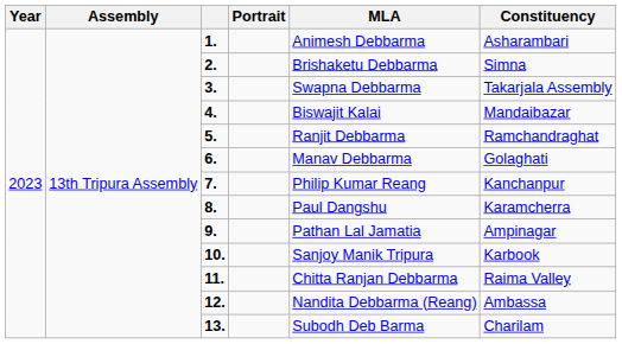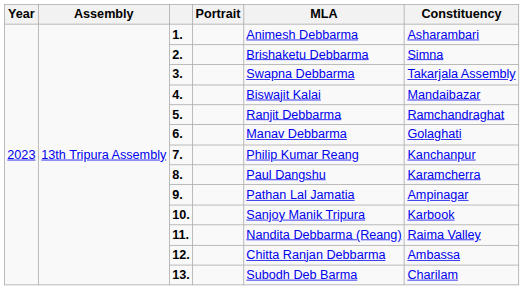 <table class="wikitable">
 <tr>
 <th>Year</th>
 <th>Assembly</th>
 <th></th>
 <th>Portrait</th>
 <th>MLA</th>
 <th>Constituency</th>
 </tr>
 <tr>
 <td rowspan="13"><a href='#'>2023</a></td>
 <td rowspan="13"><a href='#'>13th Tripura Assembly</a></td>
 <td><strong>1.</strong></td>
 <td></td>
 <td><a href='#'>Animesh Debbarma</a></td>
 <td><a href='#'>Asharambari</a></td>
 </tr>
 <tr>
 <td><strong>2.</strong></td>
 <td></td>
 <td><a href='#'>Brishaketu Debbarma</a></td>
 <td><a href='#'>Simna</a></td>
 </tr>
 <tr>
 <td><strong>3.</strong></td>
 <td></td>
 <td><a href='#'>Swapna Debbarma</a></td>
 <td><a href='#'>Takarjala Assembly</a></td>
 </tr>
 <tr>
 <td><strong>4.</strong></td>
 <td></td>
 <td><a href='#'>Biswajit Kalai</a></td>
 <td><a href='#'>Mandaibazar</a></td>
 </tr>
 <tr>
 <td><strong>5.</strong></td>
 <td></td>
 <td><a href='#'>Ranjit Debbarma</a></td>
 <td><a href='#'>Ramchandraghat</a></td>
 </tr>
 <tr>
 <td><strong>6.</strong></td>
 <td></td>
 <td><a href='#'>Manav Debbarma</a></td>
 <td><a href='#'>Golaghati</a></td>
 </tr>
 <tr>
 <td><strong>7.</strong></td>
 <td></td>
 <td><a href='#'>Philip Kumar Reang</a></td>
 <td><a href='#'>Kanchanpur</a></td>
 </tr>
 <tr>
 <td><strong>8.</strong></td>
 <td></td>
 <td><a href='#'>Paul Dangshu</a></td>
 <td><a href='#'>Karamcherra</a></td>
 </tr>
 <tr>
 <td><strong>9.</strong></td>
 <td></td>
 <td><a href='#'>Pathan Lal Jamatia</a></td>
 <td><a href='#'>Ampinagar</a></td>
 </tr>
 <tr>
 <td><strong>10.</strong></td>
 <td></td>
 <td><a href='#'>Sanjoy Manik Tripura</a></td>
 <td><a href='#'>Karbook</a></td>
 </tr>
 <tr>
 <td><strong>11.</strong></td>
 <td></td>
-<td><a href='#'>Chitta Ranjan Debbarma</a></td>
+<td><a href='#'>Nandita Debbarma (Reang)</a></td>
 <td><a href='#'>Raima Valley</a></td>
 </tr>
 <tr>
 <td><strong>12.</strong></td>
 <td></td>
-<td><a href='#'>Nandita Debbarma (Reang)</a></td>
+<td><a href='#'>Chitta Ranjan Debbarma</a></td>
 <td><a href='#'>Ambassa</a></td>
 </tr>
 <tr>
 <td><strong>13.</strong></td>
 <td></td>
 <td><a href='#'>Subodh Deb Barma</a></td>
 <td><a href='#'>Charilam</a></td>
 </tr>
 </table>
